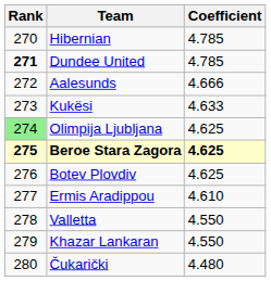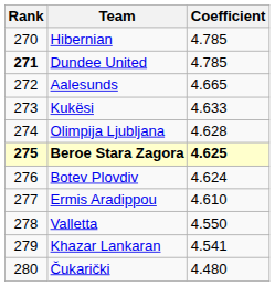 <table class="wikitable" style="text-align: center;">
 <tr>
 <th>Rank</th>
 <th>Team</th>
 <th>Coefficient</th>
 </tr>
 <tr>
 <td>270</td>
 <td align=left> <a href='#'>Hibernian</a></td>
 <td align=left>4.785</td>
 </tr>
 <tr>
 <td><strong>271</strong></td>
 <td align=left> <a href='#'>Dundee United</a></td>
 <td align=left>4.785</td>
 </tr>
 <tr>
 <td>272</td>
 <td align=left> <a href='#'>Aalesunds</a></td>
-<td align=left>4.666</td>
+<td align=left>4.665</td>
 </tr>
 <tr>
 <td>273</td>
 <td align=left> <a href='#'>Kukësi</a></td>
 <td align=left>4.633</td>
 </tr>
 <tr>
-<td style="background: lightgreen;">274</td>
+<td>274</td>
 <td align=left> <a href='#'>Olimpija Ljubljana</a></td>
-<td align=left>4.625</td>
+<td align=left>4.628</td>
 </tr>
 <tr style="background:#ffc;">
 <td><strong>275</strong></td>
 <td align=left> <strong>Beroe Stara Zagora</strong></td>
 <td align=left><strong>4.625</strong></td>
 </tr>
 <tr>
 <td>276</td>
 <td align=left> <a href='#'>Botev Plovdiv</a></td>
-<td align=left>4.625</td>
+<td align=left>4.624</td>
 </tr>
 <tr>
 <td>277</td>
 <td align=left> <a href='#'>Ermis Aradippou</a></td>
 <td align=left>4.610</td>
 </tr>
 <tr>
 <td>278</td>
 <td align=left> <a href='#'>Valletta</a></td>
 <td align=left>4.550</td>
 </tr>
 <tr>
 <td>279</td>
 <td align=left> <a href='#'>Khazar Lankaran</a></td>
-<td align=left>4.550</td>
+<td align=left>4.541</td>
 </tr>
 <tr>
 <td>280</td>
 <td align=left> <a href='#'>Čukarički</a></td>
 <td align=left>4.480</td>
 </tr>
 </table>
